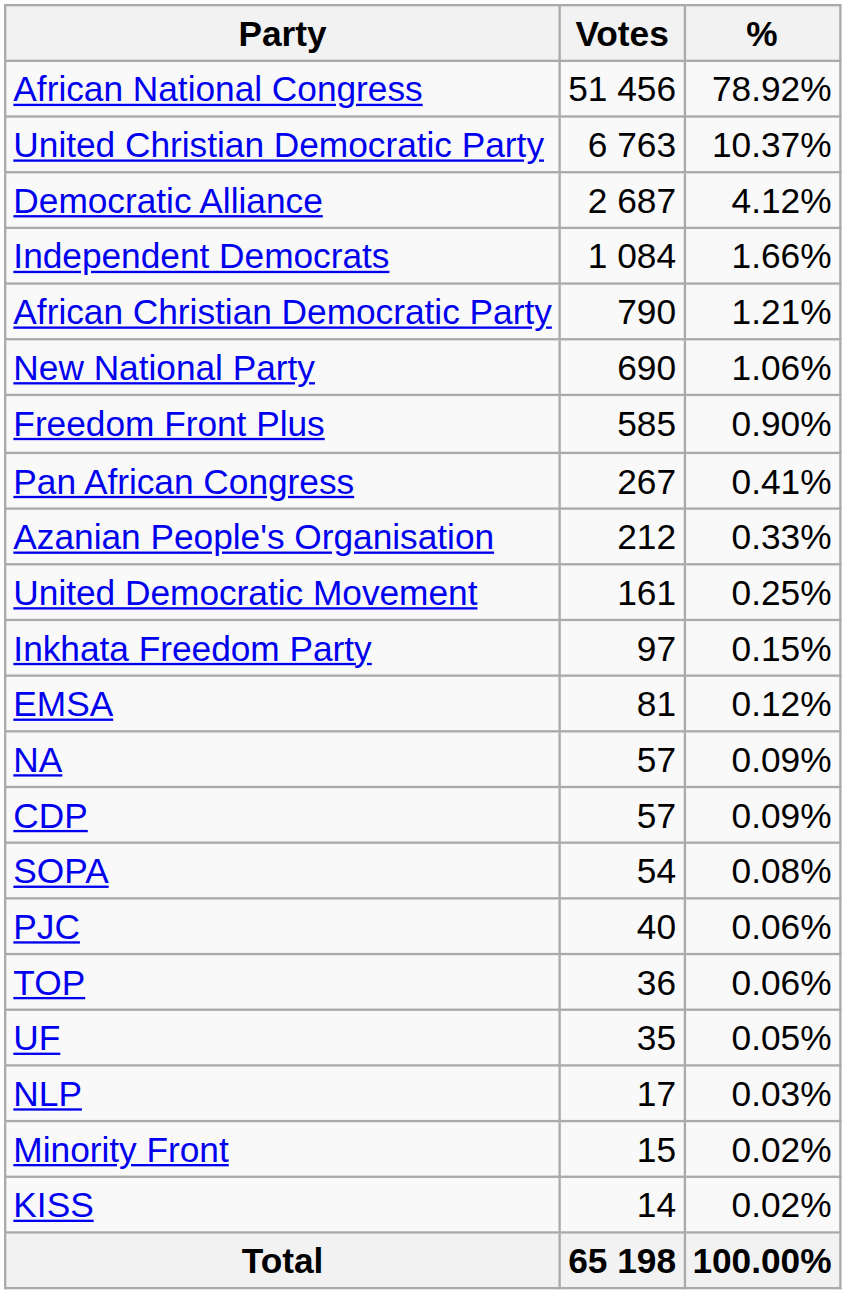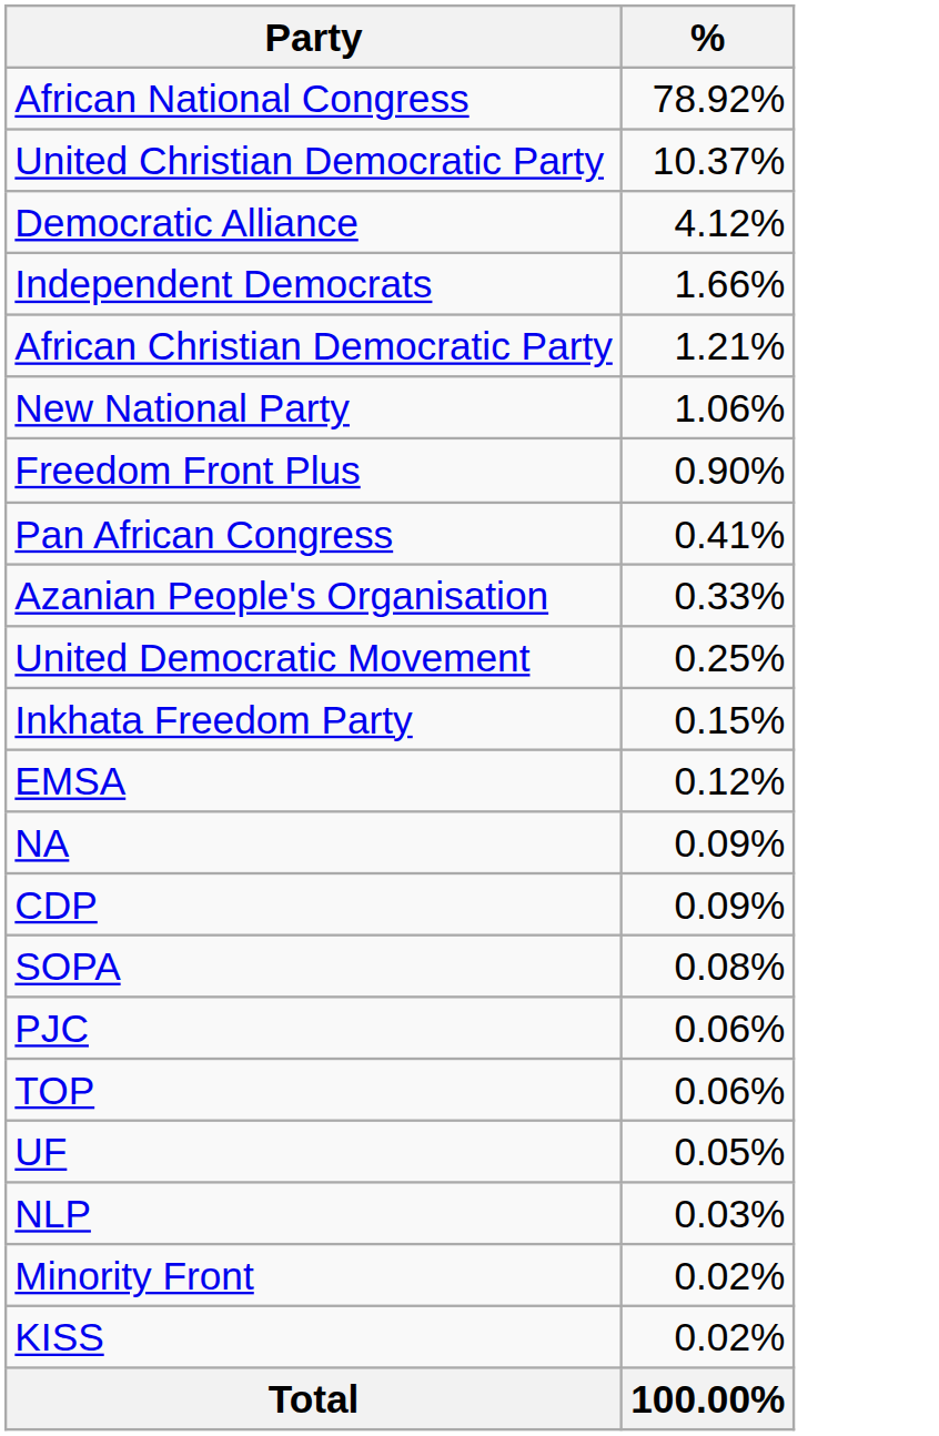 <table class="wikitable" style="font-size: 95%; text-align: right">
 <tr>
 <th>Party</th>
-<th>Votes</th>
 <th>%</th>
 </tr>
 <tr>
 <td align=left><a href='#'>African National Congress</a></td>
-<td>51 456</td>
 <td>78.92%</td>
 </tr>
 <tr>
 <td align=left><a href='#'>United Christian Democratic Party</a></td>
-<td>6 763</td>
 <td>10.37%</td>
 </tr>
 <tr>
 <td align=left><a href='#'>Democratic Alliance</a></td>
-<td>2 687</td>
 <td>4.12%</td>
 </tr>
 <tr>
 <td align=left><a href='#'>Independent Democrats</a></td>
-<td>1 084</td>
 <td>1.66%</td>
 </tr>
 <tr>
 <td align=left><a href='#'>African Christian Democratic Party</a></td>
-<td>790</td>
 <td>1.21%</td>
 </tr>
 <tr>
 <td align=left><a href='#'>New National Party</a></td>
-<td>690</td>
 <td>1.06%</td>
 </tr>
 <tr>
 <td align=left><a href='#'>Freedom Front Plus</a></td>
-<td>585</td>
 <td>0.90%</td>
 </tr>
 <tr>
 <td align=left><a href='#'>Pan African Congress</a></td>
-<td>267</td>
 <td>0.41%</td>
 </tr>
 <tr>
 <td align=left><a href='#'>Azanian People's Organisation</a></td>
-<td>212</td>
 <td>0.33%</td>
 </tr>
 <tr>
 <td align=left><a href='#'>United Democratic Movement</a></td>
-<td>161</td>
 <td>0.25%</td>
 </tr>
 <tr>
 <td align=left><a href='#'>Inkhata Freedom Party</a></td>
-<td>97</td>
 <td>0.15%</td>
 </tr>
 <tr>
 <td align=left><a href='#'>EMSA</a></td>
-<td>81</td>
 <td>0.12%</td>
 </tr>
 <tr>
 <td align=left><a href='#'>NA</a></td>
-<td>57</td>
 <td>0.09%</td>
 </tr>
 <tr>
 <td align=left><a href='#'>CDP</a></td>
-<td>57</td>
 <td>0.09%</td>
 </tr>
 <tr>
 <td align=left><a href='#'>SOPA</a></td>
-<td>54</td>
 <td>0.08%</td>
 </tr>
 <tr>
 <td align=left><a href='#'>PJC</a></td>
-<td>40</td>
 <td>0.06%</td>
 </tr>
 <tr>
 <td align=left><a href='#'>TOP</a></td>
-<td>36</td>
 <td>0.06%</td>
 </tr>
 <tr>
 <td align=left><a href='#'>UF</a></td>
-<td>35</td>
 <td>0.05%</td>
 </tr>
 <tr>
 <td align=left><a href='#'>NLP</a></td>
-<td>17</td>
 <td>0.03%</td>
 </tr>
 <tr>
 <td align=left><a href='#'>Minority Front</a></td>
-<td>15</td>
 <td>0.02%</td>
 </tr>
 <tr>
 <td align=left><a href='#'>KISS</a></td>
-<td>14</td>
 <td>0.02%</td>
 </tr>
 <tr>
 <th align=left>Total</th>
-<th>65 198</th>
 <th>100.00%</th>
 </tr>
 </table>
